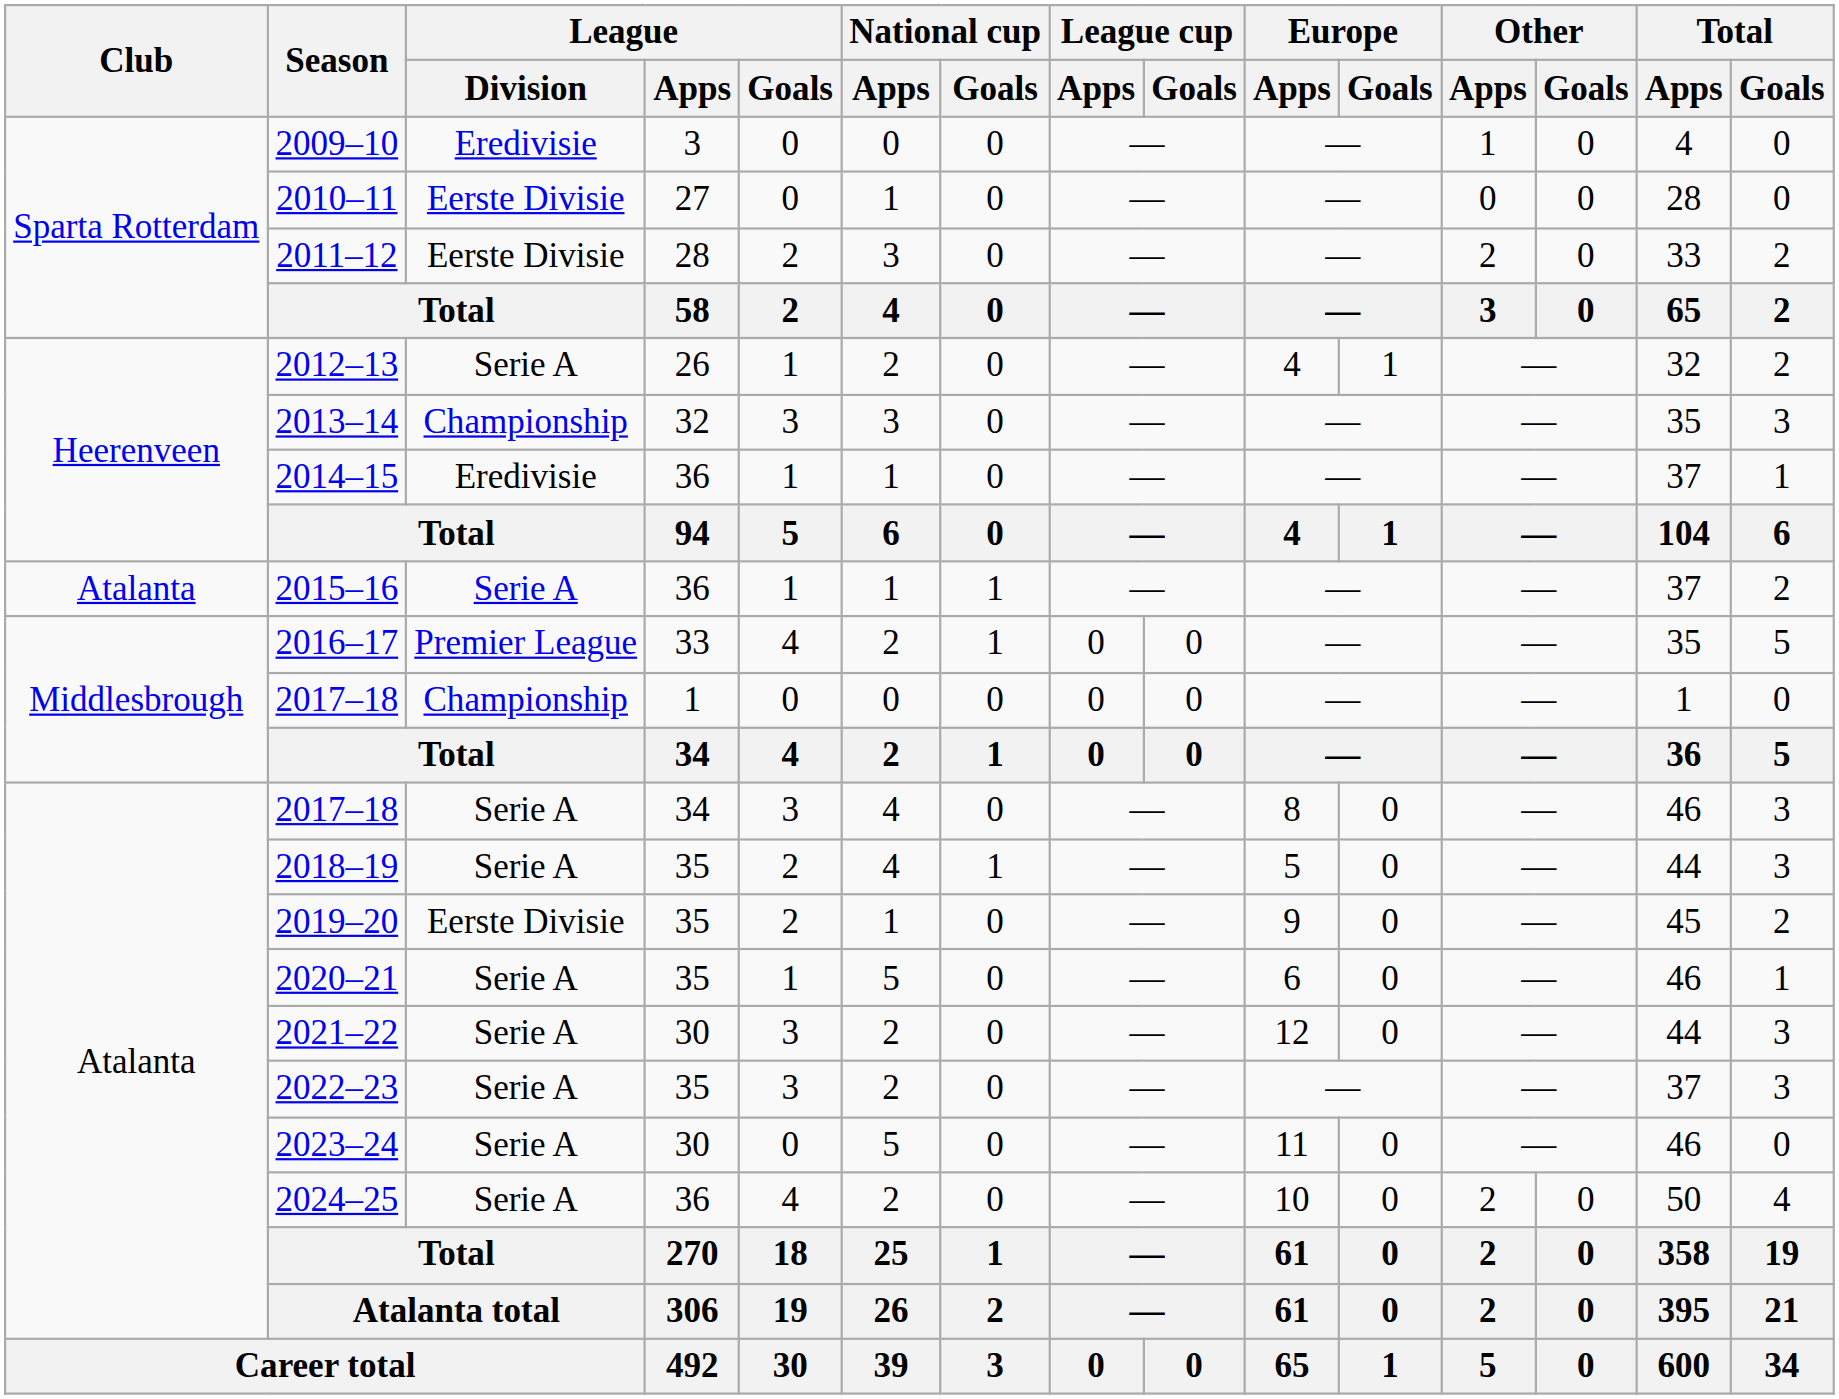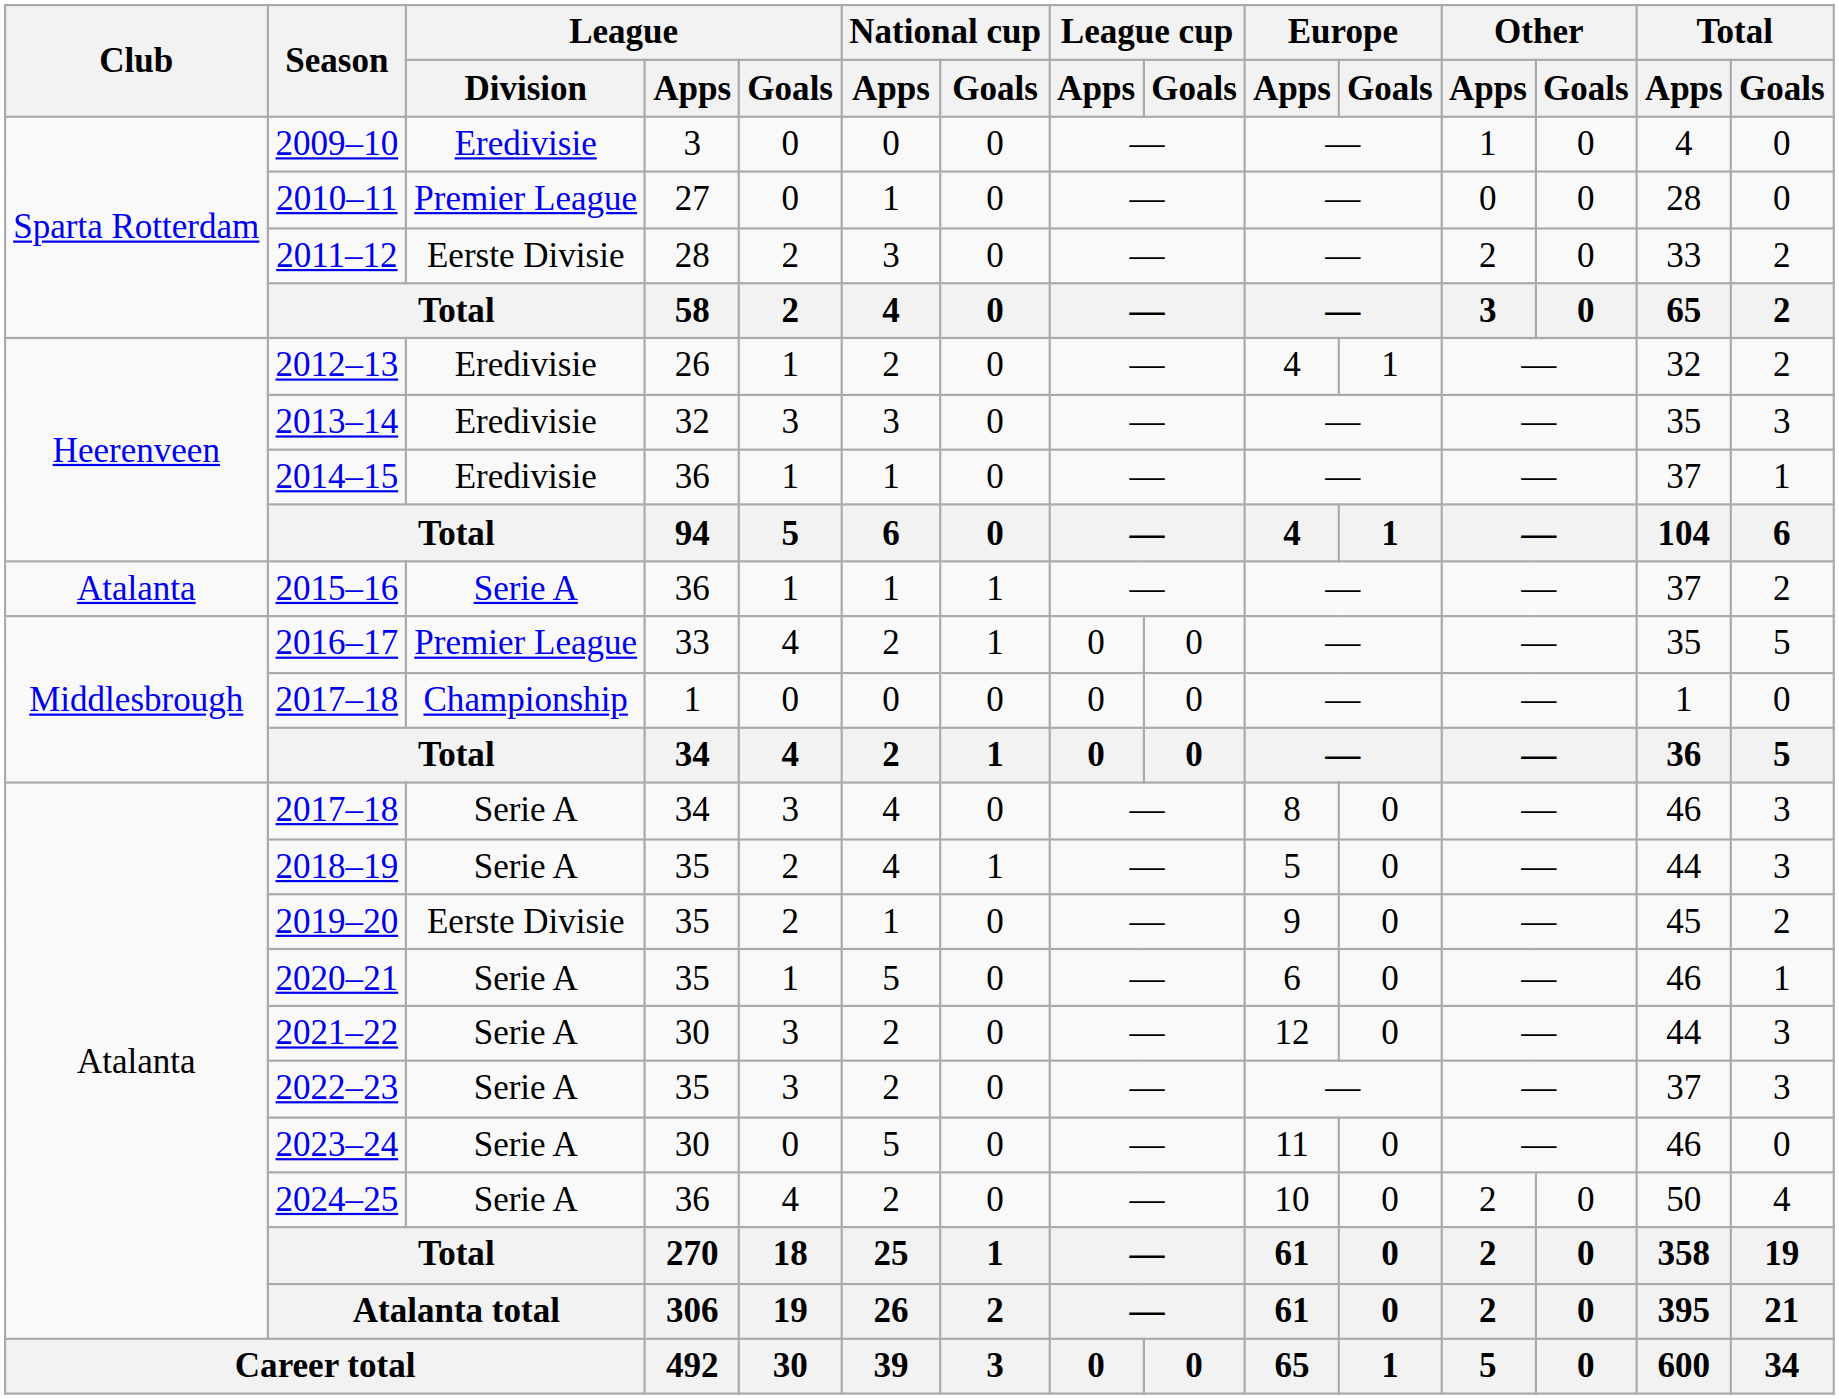 <table class="wikitable" style="text-align: center">
 <tr>
 <th rowspan="2">Club</th>
 <th rowspan="2">Season</th>
 <th colspan="3">League</th>
 <th colspan="2">National cup</th>
 <th colspan="2">League cup</th>
 <th colspan="2">Europe</th>
 <th colspan="2">Other</th>
 <th colspan="2">Total</th>
 </tr>
 <tr>
 <th>Division</th>
 <th>Apps</th>
 <th>Goals</th>
 <th>Apps</th>
 <th>Goals</th>
 <th>Apps</th>
 <th>Goals</th>
 <th>Apps</th>
 <th>Goals</th>
 <th>Apps</th>
 <th>Goals</th>
 <th>Apps</th>
 <th>Goals</th>
 </tr>
 <tr>
 <td rowspan="4"><a href='#'>Sparta Rotterdam</a></td>
 <td><a href='#'>2009–10</a></td>
 <td><a href='#'>Eredivisie</a></td>
 <td>3</td>
 <td>0</td>
 <td>0</td>
 <td>0</td>
 <td colspan="2">—</td>
 <td colspan="2">—</td>
 <td>1</td>
 <td>0</td>
 <td>4</td>
 <td>0</td>
 </tr>
 <tr>
 <td><a href='#'>2010–11</a></td>
-<td><a href='#'>Eerste Divisie</a></td>
+<td><a href='#'>Premier League</a></td>
 <td>27</td>
 <td>0</td>
 <td>1</td>
 <td>0</td>
 <td colspan="2">—</td>
 <td colspan="2">—</td>
 <td>0</td>
 <td>0</td>
 <td>28</td>
 <td>0</td>
 </tr>
 <tr>
 <td><a href='#'>2011–12</a></td>
 <td>Eerste Divisie</td>
 <td>28</td>
 <td>2</td>
 <td>3</td>
 <td>0</td>
 <td colspan="2">—</td>
 <td colspan="2">—</td>
 <td>2</td>
 <td>0</td>
 <td>33</td>
 <td>2</td>
 </tr>
 <tr>
 <th colspan="2">Total</th>
 <th>58</th>
 <th>2</th>
 <th>4</th>
 <th>0</th>
 <th colspan="2">—</th>
 <th colspan="2">—</th>
 <th>3</th>
 <th>0</th>
 <th>65</th>
 <th>2</th>
 </tr>
 <tr>
 <td rowspan="4"><a href='#'>Heerenveen</a></td>
 <td><a href='#'>2012–13</a></td>
-<td>Serie A</td>
+<td>Eredivisie</td>
 <td>26</td>
 <td>1</td>
 <td>2</td>
 <td>0</td>
 <td colspan="2">—</td>
 <td>4</td>
 <td>1</td>
 <td colspan="2">—</td>
 <td>32</td>
 <td>2</td>
 </tr>
 <tr>
 <td><a href='#'>2013–14</a></td>
-<td><a href='#'>Championship</a></td>
+<td>Eredivisie</td>
 <td>32</td>
 <td>3</td>
 <td>3</td>
 <td>0</td>
 <td colspan="2">—</td>
 <td colspan="2">—</td>
 <td colspan="2">—</td>
 <td>35</td>
 <td>3</td>
 </tr>
 <tr>
 <td><a href='#'>2014–15</a></td>
 <td>Eredivisie</td>
 <td>36</td>
 <td>1</td>
 <td>1</td>
 <td>0</td>
 <td colspan="2">—</td>
 <td colspan="2">—</td>
 <td colspan="2">—</td>
 <td>37</td>
 <td>1</td>
 </tr>
 <tr>
 <th colspan="2">Total</th>
 <th>94</th>
 <th>5</th>
 <th>6</th>
 <th>0</th>
 <th colspan="2">—</th>
 <th>4</th>
 <th>1</th>
 <th colspan="2">—</th>
 <th>104</th>
 <th>6</th>
 </tr>
 <tr>
 <td><a href='#'>Atalanta</a></td>
 <td><a href='#'>2015–16</a></td>
 <td><a href='#'>Serie A</a></td>
 <td>36</td>
 <td>1</td>
 <td>1</td>
 <td>1</td>
 <td colspan="2">—</td>
 <td colspan="2">—</td>
 <td colspan="2">—</td>
 <td>37</td>
 <td>2</td>
 </tr>
 <tr>
 <td rowspan="3"><a href='#'>Middlesbrough</a></td>
 <td><a href='#'>2016–17</a></td>
 <td><a href='#'>Premier League</a></td>
 <td>33</td>
 <td>4</td>
 <td>2</td>
 <td>1</td>
 <td>0</td>
 <td>0</td>
 <td colspan="2">—</td>
 <td colspan="2">—</td>
 <td>35</td>
 <td>5</td>
 </tr>
 <tr>
 <td><a href='#'>2017–18</a></td>
 <td><a href='#'>Championship</a></td>
 <td>1</td>
 <td>0</td>
 <td>0</td>
 <td>0</td>
 <td>0</td>
 <td>0</td>
 <td colspan="2">—</td>
 <td colspan="2">—</td>
 <td>1</td>
 <td>0</td>
 </tr>
 <tr>
 <th colspan="2">Total</th>
 <th>34</th>
 <th>4</th>
 <th>2</th>
 <th>1</th>
 <th>0</th>
 <th>0</th>
 <th colspan="2">—</th>
 <th colspan="2">—</th>
 <th>36</th>
 <th>5</th>
 </tr>
 <tr>
 <td rowspan="10">Atalanta</td>
 <td><a href='#'>2017–18</a></td>
 <td>Serie A</td>
 <td>34</td>
 <td>3</td>
 <td>4</td>
 <td>0</td>
 <td colspan="2">—</td>
 <td>8</td>
 <td>0</td>
 <td colspan="2">—</td>
 <td>46</td>
 <td>3</td>
 </tr>
 <tr>
 <td><a href='#'>2018–19</a></td>
 <td>Serie A</td>
 <td>35</td>
 <td>2</td>
 <td>4</td>
 <td>1</td>
 <td colspan="2">—</td>
 <td>5</td>
 <td>0</td>
 <td colspan="2">—</td>
 <td>44</td>
 <td>3</td>
 </tr>
 <tr>
 <td><a href='#'>2019–20</a></td>
 <td>Eerste Divisie</td>
 <td>35</td>
 <td>2</td>
 <td>1</td>
 <td>0</td>
 <td colspan="2">—</td>
 <td>9</td>
 <td>0</td>
 <td colspan="2">—</td>
 <td>45</td>
 <td>2</td>
 </tr>
 <tr>
 <td><a href='#'>2020–21</a></td>
 <td>Serie A</td>
 <td>35</td>
 <td>1</td>
 <td>5</td>
 <td>0</td>
 <td colspan="2">—</td>
 <td>6</td>
 <td>0</td>
 <td colspan="2">—</td>
 <td>46</td>
 <td>1</td>
 </tr>
 <tr>
 <td><a href='#'>2021–22</a></td>
 <td>Serie A</td>
 <td>30</td>
 <td>3</td>
 <td>2</td>
 <td>0</td>
 <td colspan="2">—</td>
 <td>12</td>
 <td>0</td>
 <td colspan="2">—</td>
 <td>44</td>
 <td>3</td>
 </tr>
 <tr>
 <td><a href='#'>2022–23</a></td>
 <td>Serie A</td>
 <td>35</td>
 <td>3</td>
 <td>2</td>
 <td>0</td>
 <td colspan="2">—</td>
 <td colspan="2">—</td>
 <td colspan="2">—</td>
 <td>37</td>
 <td>3</td>
 </tr>
 <tr>
 <td><a href='#'>2023–24</a></td>
 <td>Serie A</td>
 <td>30</td>
 <td>0</td>
 <td>5</td>
 <td>0</td>
 <td colspan="2">—</td>
 <td>11</td>
 <td>0</td>
 <td colspan="2">—</td>
 <td>46</td>
 <td>0</td>
 </tr>
 <tr>
 <td><a href='#'>2024–25</a></td>
 <td>Serie A</td>
 <td>36</td>
 <td>4</td>
 <td>2</td>
 <td>0</td>
 <td colspan="2">—</td>
 <td>10</td>
 <td>0</td>
 <td>2</td>
 <td>0</td>
 <td>50</td>
 <td>4</td>
 </tr>
 <tr>
 <th colspan="2">Total</th>
 <th>270</th>
 <th>18</th>
 <th>25</th>
 <th>1</th>
 <th colspan="2">—</th>
 <th>61</th>
 <th>0</th>
 <th>2</th>
 <th>0</th>
 <th>358</th>
 <th>19</th>
 </tr>
 <tr>
 <th colspan="2">Atalanta total</th>
 <th>306</th>
 <th>19</th>
 <th>26</th>
 <th>2</th>
 <th colspan="2">—</th>
 <th>61</th>
 <th>0</th>
 <th>2</th>
 <th>0</th>
 <th>395</th>
 <th>21</th>
 </tr>
 <tr>
 <th colspan="3">Career total</th>
 <th>492</th>
 <th>30</th>
 <th>39</th>
 <th>3</th>
 <th>0</th>
 <th>0</th>
 <th>65</th>
 <th>1</th>
 <th>5</th>
 <th>0</th>
 <th>600</th>
 <th>34</th>
 </tr>
 </table>
